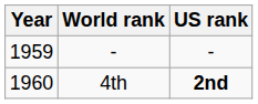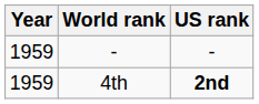 <table class=wikitable>
 <tr>
 <th>Year</th>
 <th>World rank</th>
 <th>US rank</th>
 </tr>
 <tr>
 <td>1959</td>
 <td align="center">-</td>
 <td align="center">-</td>
 </tr>
 <tr>
-<td>1960</td>
+<td>1959</td>
 <td align="center">4th</td>
 <td align="center"><strong>2nd</strong></td>
 </tr>
 </table>
